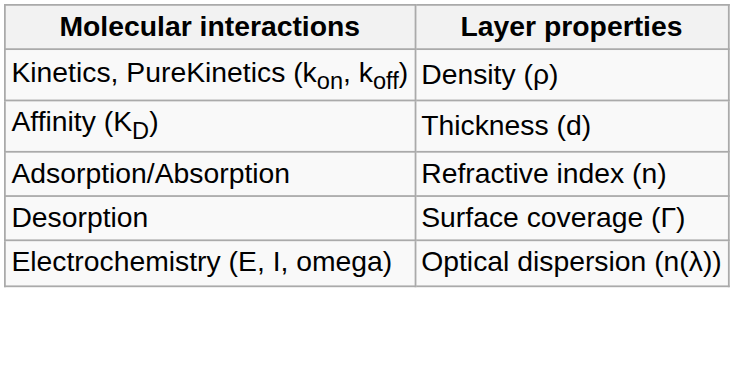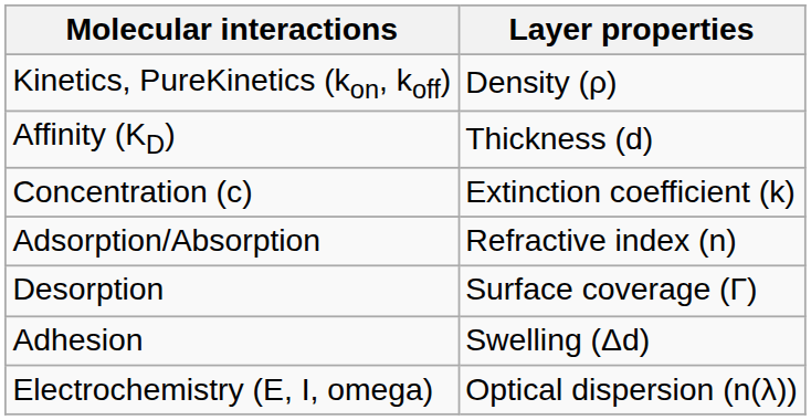 <table class="wikitable">
 <tr>
 <th>Molecular interactions</th>
 <th>Layer properties</th>
 </tr>
 <tr>
 <td>Kinetics, PureKinetics (k<sub>on</sub>, k<sub>off</sub>)</td>
 <td>Density (ρ)</td>
 </tr>
 <tr>
 <td>Affinity (K<sub>D</sub>)</td>
 <td>Thickness (d)</td>
 </tr>
 <tr>
+<td>Concentration (c)</td>
+<td>Extinction coefficient (k)</td>
+</tr>
+<tr>
 <td>Adsorption/Absorption</td>
 <td>Refractive index (n)</td>
 </tr>
 <tr>
 <td>Desorption</td>
 <td>Surface coverage (Γ)</td>
 </tr>
 <tr>
+<td>Adhesion</td>
+<td>Swelling (Δd)</td>
+</tr>
+<tr>
 <td>Electrochemistry (E, I, omega)</td>
 <td>Optical dispersion (n(λ))</td>
 </tr>
 </table>
